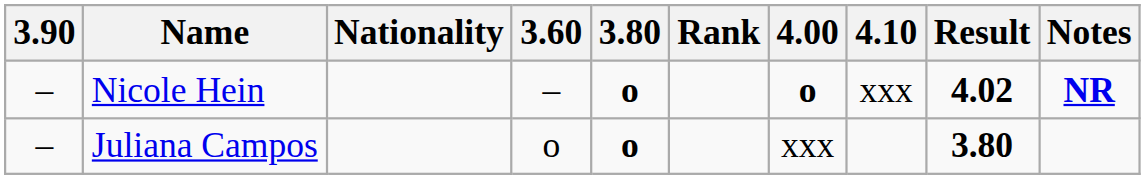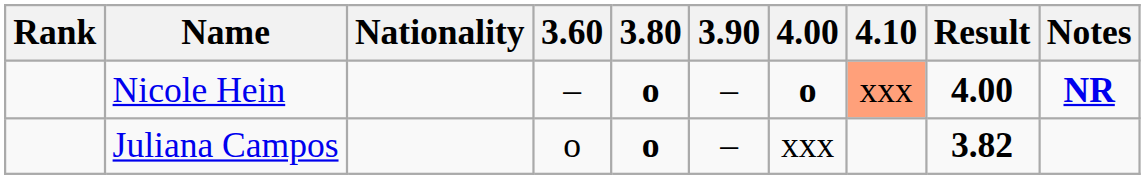 <table class="wikitable sortable" style="text-align:center">
 <tr>
-<th>3.90</th>
+<th>Rank</th>
 <th>Name</th>
 <th>Nationality</th>
 <th>3.60</th>
 <th>3.80</th>
-<th>Rank</th>
+<th>3.90</th>
 <th>4.00</th>
 <th>4.10</th>
 <th>Result</th>
 <th>Notes</th>
 </tr>
 <tr>
-<td>–</td>
+<td></td>
 <td align=left><a href='#'>Nicole Hein</a></td>
 <td align=left></td>
 <td>–</td>
 <td><strong>o</strong></td>
-<td></td>
+<td>–</td>
 <td><strong>o</strong></td>
-<td>xxx</td>
-<td><strong>4.02</strong></td>
+<td style="background: lightsalmon;">xxx</td>
+<td><strong>4.00</strong></td>
 <td><strong><a href='#'>NR</a></strong></td>
 </tr>
 <tr>
-<td>–</td>
+<td></td>
 <td align=left><a href='#'>Juliana Campos</a></td>
 <td align=left></td>
 <td>o</td>
 <td><strong>o</strong></td>
-<td></td>
+<td>–</td>
 <td>xxx</td>
 <td></td>
-<td><strong>3.80</strong></td>
+<td><strong>3.82</strong></td>
 <td></td>
 </tr>
 </table>
